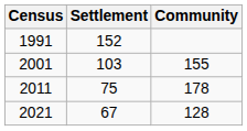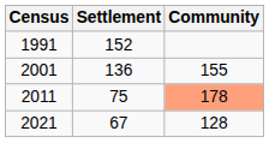 <table class="wikitable" style="text-align:center">
 <tr>
 <th>Census</th>
 <th>Settlement</th>
 <th>Community</th>
 </tr>
 <tr>
 <td>1991</td>
 <td>152</td>
 <td></td>
 </tr>
 <tr>
 <td>2001</td>
-<td>103</td>
+<td>136</td>
 <td>155</td>
 </tr>
 <tr>
 <td>2011</td>
 <td>75</td>
-<td>178</td>
+<td style="background: lightsalmon;">178</td>
 </tr>
 <tr>
 <td>2021</td>
 <td>67</td>
 <td>128</td>
 </tr>
 </table>
